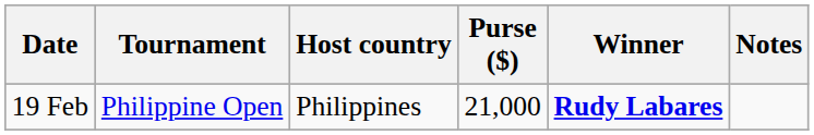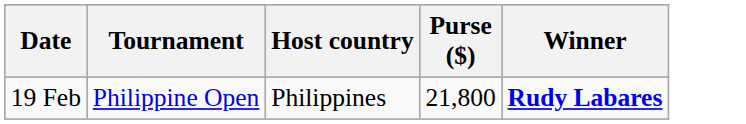 <table class="wikitable" style="font-size:95%">
 <tr>
 <th>Date</th>
 <th>Tournament</th>
 <th>Host country</th>
 <th>Purse<br>($)</th>
 <th>Winner</th>
-<th>Notes</th>
 </tr>
 <tr>
 <td>19 Feb</td>
 <td><a href='#'>Philippine Open</a></td>
 <td>Philippines</td>
-<td align=right>21,000</td>
+<td align=right>21,800</td>
 <td><strong> <a href='#'>Rudy Labares</a></strong></td>
-<td></td>
 </tr>
 </table>
